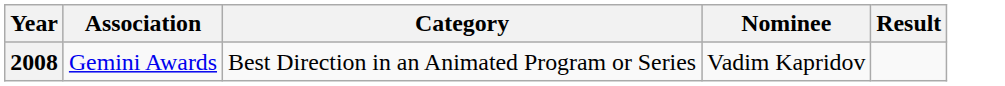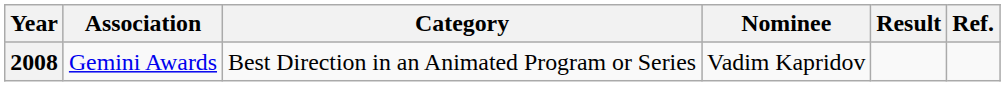 <table class="wikitable plainrowheaders">
 <tr>
 <th scope="col">Year</th>
 <th scope="col">Association</th>
 <th scope="col">Category</th>
 <th scope="col">Nominee</th>
 <th scope="col">Result</th>
+<th scope="col">Ref.</th>
 </tr>
 <tr>
 <th scope="row">2008</th>
 <td><a href='#'>Gemini Awards</a></td>
 <td>Best Direction in an Animated Program or Series</td>
 <td>Vadim Kapridov</td>
 <td></td>
+<td></td>
 </tr>
 </table>
